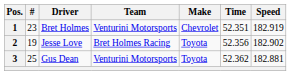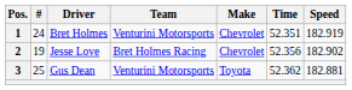 <table class="wikitable" style="font-size:95%">
 <tr>
 <th>Pos.</th>
 <th>#</th>
 <th>Driver</th>
 <th>Team</th>
 <th>Make</th>
 <th>Time</th>
 <th>Speed</th>
 </tr>
 <tr>
 <th>1</th>
-<td>23</td>
+<td>24</td>
 <td><a href='#'>Bret Holmes</a></td>
 <td><a href='#'>Venturini Motorsports</a></td>
 <td><a href='#'>Chevrolet</a></td>
 <td>52.351</td>
 <td>182.919</td>
 </tr>
 <tr>
 <th>2</th>
 <td>19</td>
 <td><a href='#'>Jesse Love</a></td>
 <td><a href='#'>Bret Holmes Racing</a></td>
-<td><a href='#'>Toyota</a></td>
+<td><a href='#'>Chevrolet</a></td>
 <td>52.356</td>
 <td>182.902</td>
 </tr>
 <tr>
 <th>3</th>
 <td>25</td>
 <td><a href='#'>Gus Dean</a></td>
 <td><a href='#'>Venturini Motorsports</a></td>
 <td><a href='#'>Toyota</a></td>
 <td>52.362</td>
 <td>182.881</td>
 </tr>
 <tr>
 <th colspan="7"></th>
 </tr>
 </table>
